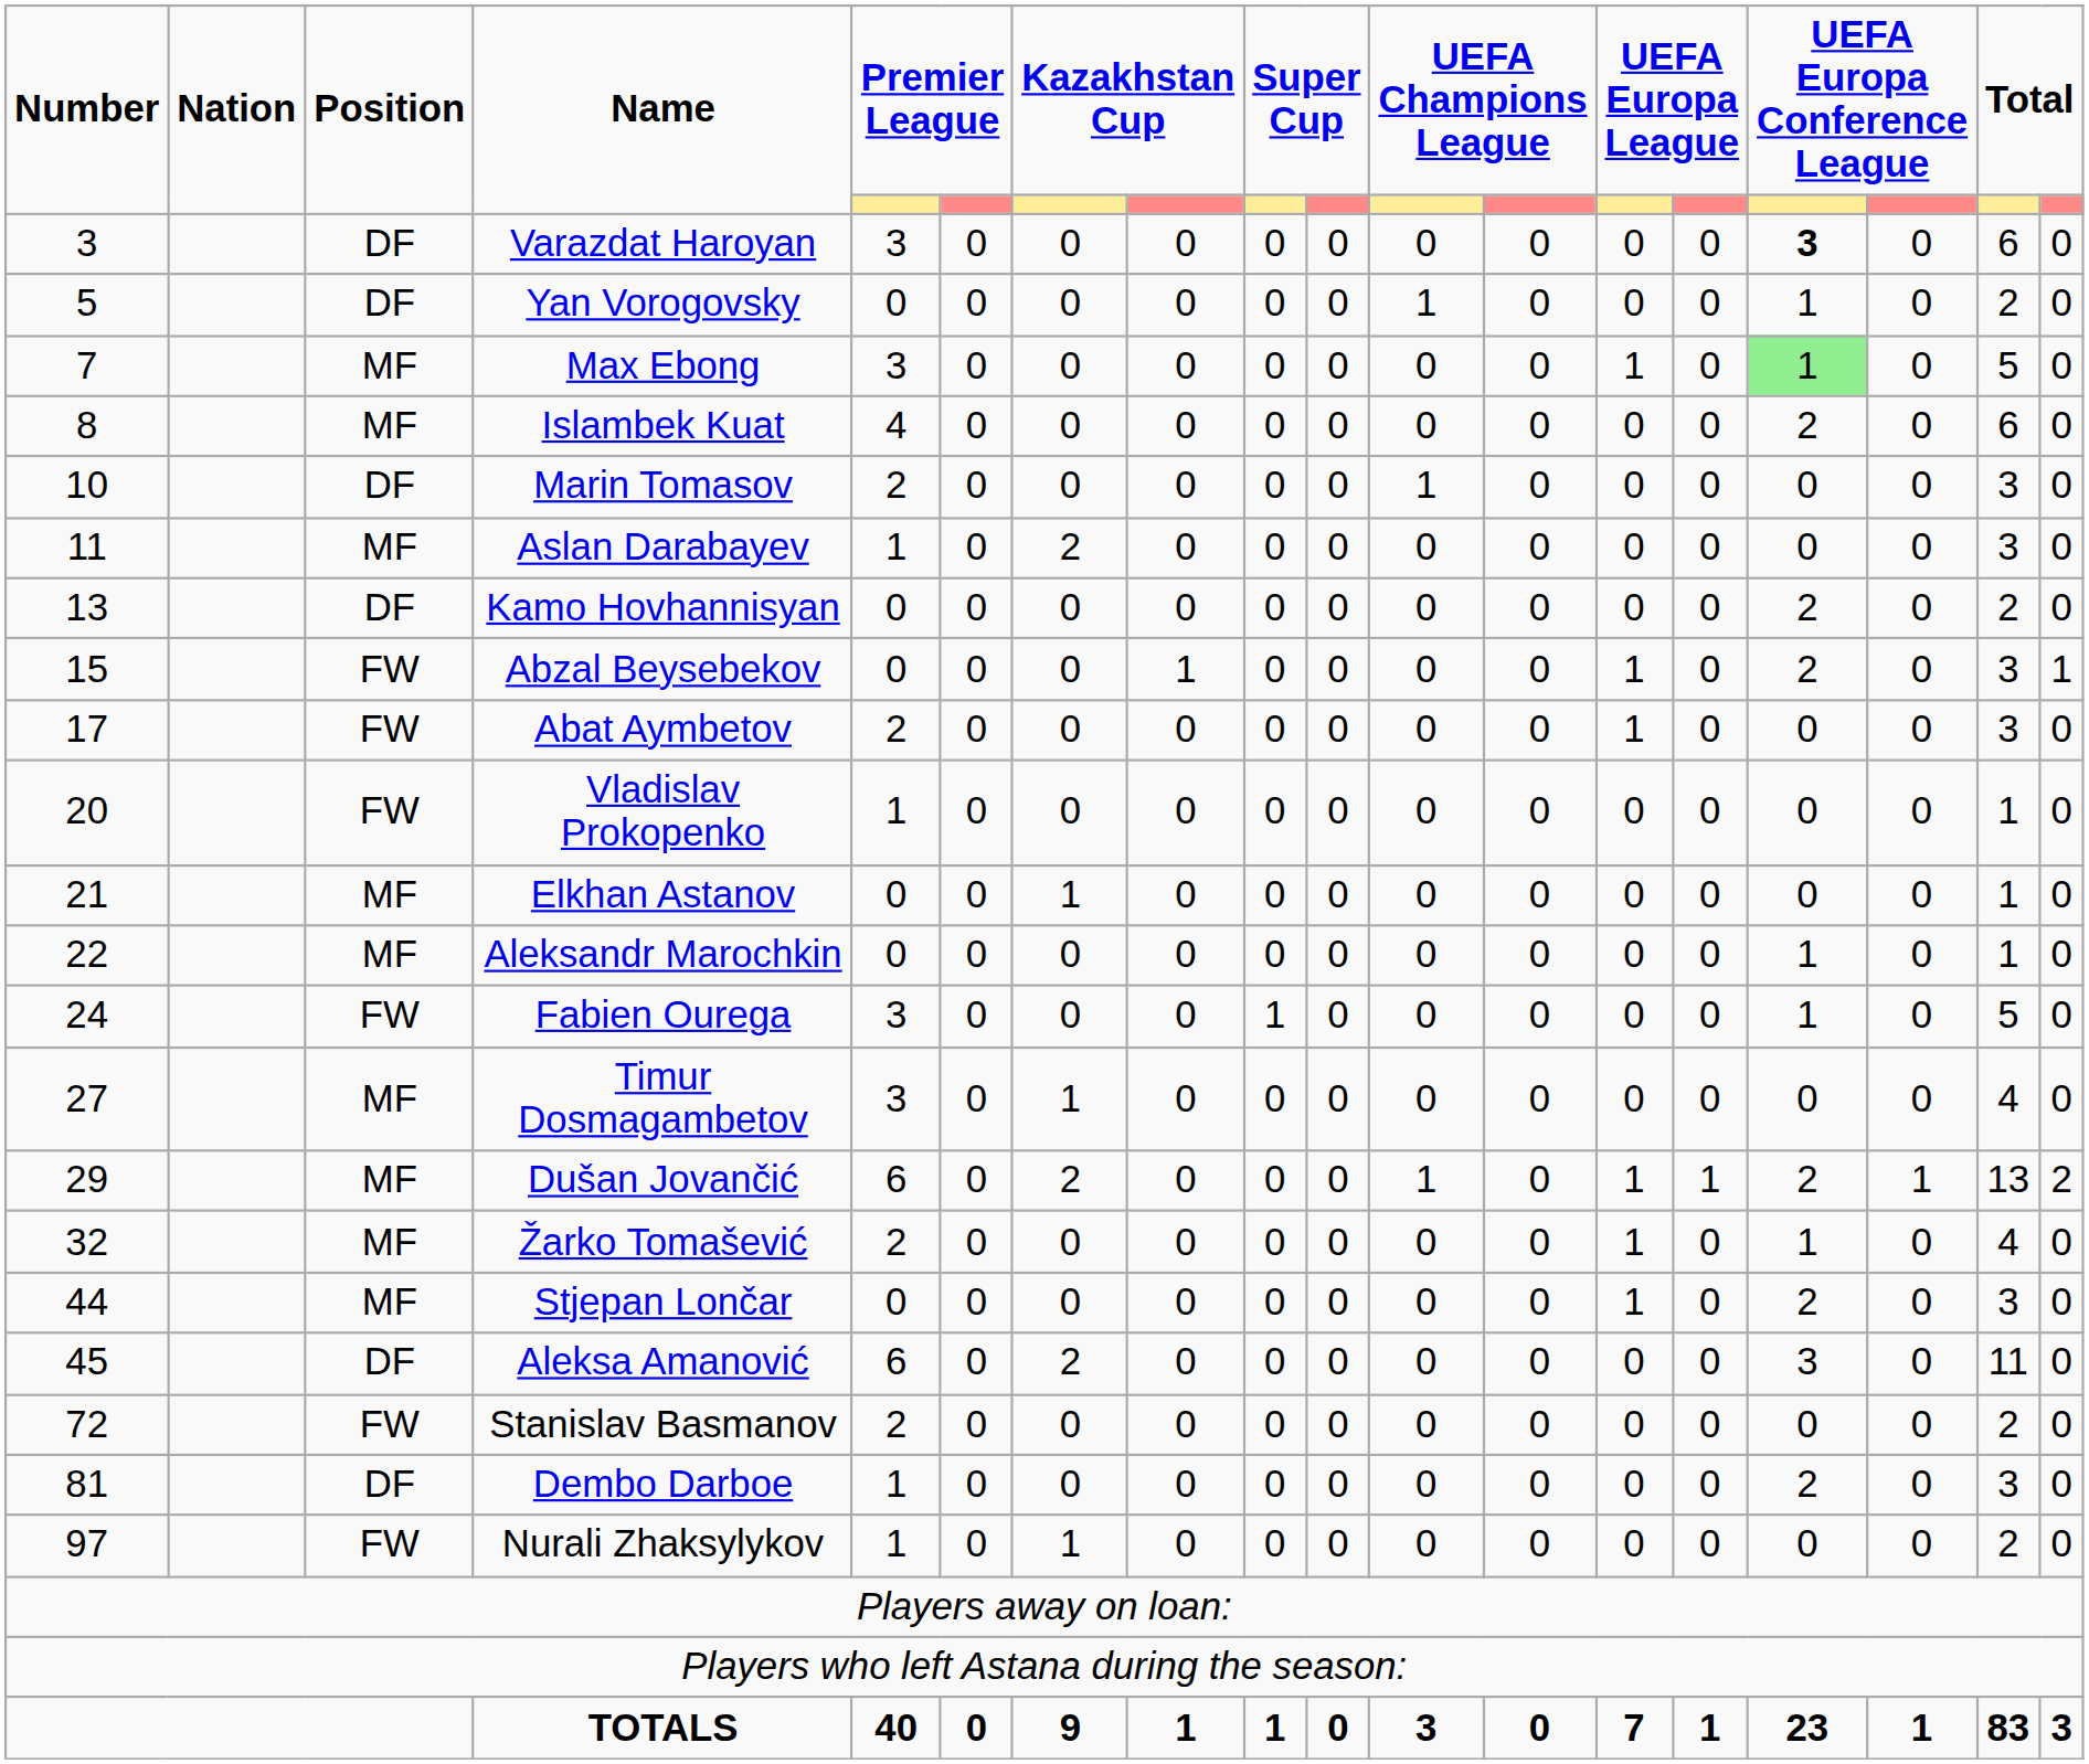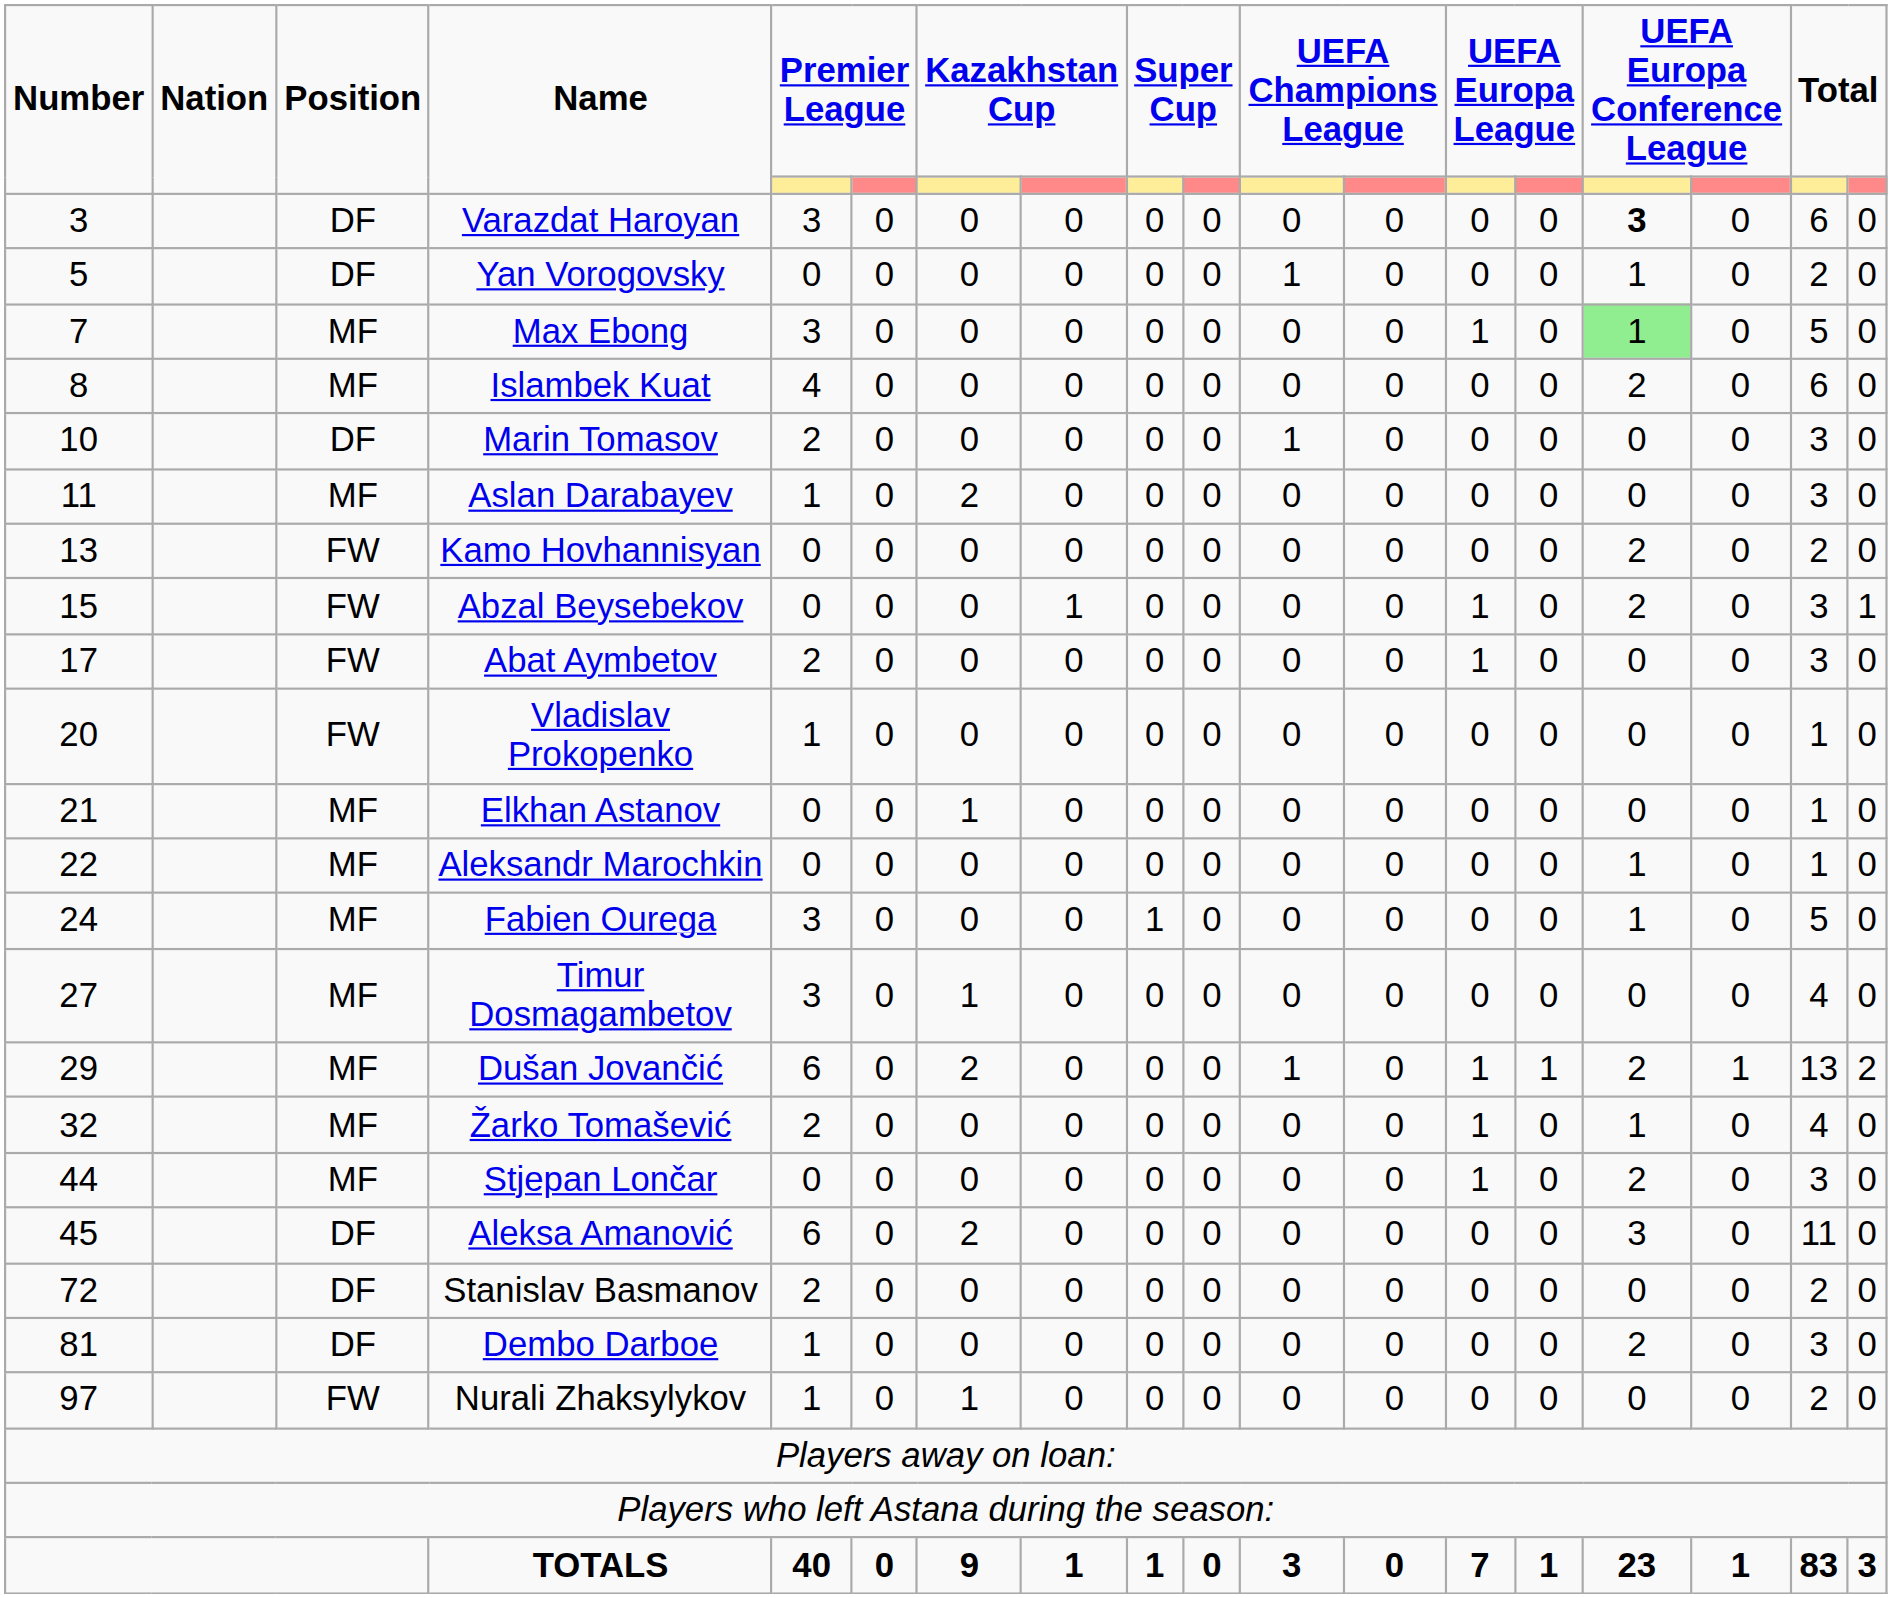 <table class="wikitable" style="text-align:center;">
 <tr>
 <td rowspan="2"  style="width:5%; text-align:center;"><strong>Number</strong></td>
 <td rowspan="2"  style="width:5%; text-align:center;"><strong>Nation</strong></td>
 <td rowspan="2"  style="width:5%; text-align:center;"><strong>Position</strong></td>
 <td rowspan="2"  style="width:20%; text-align:center;"><strong>Name</strong></td>
 <td colspan="2" style="text-align:center;"><strong><a href='#'>Premier League</a></strong></td>
 <td colspan="2" style="text-align:center;"><strong><a href='#'>Kazakhstan Cup</a></strong></td>
 <td colspan="2" style="text-align:center;"><strong><a href='#'>Super Cup</a></strong></td>
 <td colspan="2" style="text-align:center;"><strong><a href='#'>UEFA Champions League</a></strong></td>
 <td colspan="2" style="text-align:center;"><strong><a href='#'>UEFA Europa League</a></strong></td>
 <td colspan="2" style="text-align:center;"><strong><a href='#'>UEFA Europa Conference League</a></strong></td>
 <td colspan="2" style="text-align:center;"><strong>Total</strong></td>
 </tr>
 <tr>
 <th style="width:60px; background:#fe9;"></th>
 <th style="width:60px; background:#ff8888;"></th>
 <th style="width:60px; background:#fe9;"></th>
 <th style="width:60px; background:#ff8888;"></th>
 <th style="width:60px; background:#fe9;"></th>
 <th style="width:60px; background:#ff8888;"></th>
 <th style="width:60px; background:#fe9;"></th>
 <th style="width:60px; background:#ff8888;"></th>
 <th style="width:120px; background:#fe9;"></th>
 <th style="width:120px; background:#ff8888;"></th>
 <th style="width:60px; background:#fe9;"></th>
 <th style="width:60px; background:#ff8888;"></th>
 <th style="width:60px; background:#fe9;"></th>
 <th style="width:60px; background:#ff8888;"></th>
 </tr>
 <tr>
 <td>3</td>
 <td></td>
 <td>DF</td>
 <td><a href='#'>Varazdat Haroyan</a></td>
 <td>3</td>
 <td>0</td>
 <td>0</td>
 <td>0</td>
 <td>0</td>
 <td>0</td>
 <td>0</td>
 <td>0</td>
 <td>0</td>
 <td>0</td>
 <td><strong>3</strong></td>
 <td>0</td>
 <td>6</td>
 <td>0</td>
 </tr>
 <tr>
 <td>5</td>
 <td></td>
 <td>DF</td>
 <td><a href='#'>Yan Vorogovsky</a></td>
 <td>0</td>
 <td>0</td>
 <td>0</td>
 <td>0</td>
 <td>0</td>
 <td>0</td>
 <td>1</td>
 <td>0</td>
 <td>0</td>
 <td>0</td>
 <td>1</td>
 <td>0</td>
 <td>2</td>
 <td>0</td>
 </tr>
 <tr>
 <td>7</td>
 <td></td>
 <td>MF</td>
 <td><a href='#'>Max Ebong</a></td>
 <td>3</td>
 <td>0</td>
 <td>0</td>
 <td>0</td>
 <td>0</td>
 <td>0</td>
 <td>0</td>
 <td>0</td>
 <td>1</td>
 <td>0</td>
 <td style="background: lightgreen;">1</td>
 <td>0</td>
 <td>5</td>
 <td>0</td>
 </tr>
 <tr>
 <td>8</td>
 <td></td>
 <td>MF</td>
 <td><a href='#'>Islambek Kuat</a></td>
 <td>4</td>
 <td>0</td>
 <td>0</td>
 <td>0</td>
 <td>0</td>
 <td>0</td>
 <td>0</td>
 <td>0</td>
 <td>0</td>
 <td>0</td>
 <td>2</td>
 <td>0</td>
 <td>6</td>
 <td>0</td>
 </tr>
 <tr>
 <td>10</td>
 <td></td>
 <td>DF</td>
 <td><a href='#'>Marin Tomasov</a></td>
 <td>2</td>
 <td>0</td>
 <td>0</td>
 <td>0</td>
 <td>0</td>
 <td>0</td>
 <td>1</td>
 <td>0</td>
 <td>0</td>
 <td>0</td>
 <td>0</td>
 <td>0</td>
 <td>3</td>
 <td>0</td>
 </tr>
 <tr>
 <td>11</td>
 <td></td>
 <td>MF</td>
 <td><a href='#'>Aslan Darabayev</a></td>
 <td>1</td>
 <td>0</td>
 <td>2</td>
 <td>0</td>
 <td>0</td>
 <td>0</td>
 <td>0</td>
 <td>0</td>
 <td>0</td>
 <td>0</td>
 <td>0</td>
 <td>0</td>
 <td>3</td>
 <td>0</td>
 </tr>
 <tr>
 <td>13</td>
 <td></td>
-<td>DF</td>
+<td>FW</td>
 <td><a href='#'>Kamo Hovhannisyan</a></td>
 <td>0</td>
 <td>0</td>
 <td>0</td>
 <td>0</td>
 <td>0</td>
 <td>0</td>
 <td>0</td>
 <td>0</td>
 <td>0</td>
 <td>0</td>
 <td>2</td>
 <td>0</td>
 <td>2</td>
 <td>0</td>
 </tr>
 <tr>
 <td>15</td>
 <td></td>
 <td>FW</td>
 <td><a href='#'>Abzal Beysebekov</a></td>
 <td>0</td>
 <td>0</td>
 <td>0</td>
 <td>1</td>
 <td>0</td>
 <td>0</td>
 <td>0</td>
 <td>0</td>
 <td>1</td>
 <td>0</td>
 <td>2</td>
 <td>0</td>
 <td>3</td>
 <td>1</td>
 </tr>
 <tr>
 <td>17</td>
 <td></td>
 <td>FW</td>
 <td><a href='#'>Abat Aymbetov</a></td>
 <td>2</td>
 <td>0</td>
 <td>0</td>
 <td>0</td>
 <td>0</td>
 <td>0</td>
 <td>0</td>
 <td>0</td>
 <td>1</td>
 <td>0</td>
 <td>0</td>
 <td>0</td>
 <td>3</td>
 <td>0</td>
 </tr>
 <tr>
 <td>20</td>
 <td></td>
 <td>FW</td>
 <td><a href='#'>Vladislav Prokopenko</a></td>
 <td>1</td>
 <td>0</td>
 <td>0</td>
 <td>0</td>
 <td>0</td>
 <td>0</td>
 <td>0</td>
 <td>0</td>
 <td>0</td>
 <td>0</td>
 <td>0</td>
 <td>0</td>
 <td>1</td>
 <td>0</td>
 </tr>
 <tr>
 <td>21</td>
 <td></td>
 <td>MF</td>
 <td><a href='#'>Elkhan Astanov</a></td>
 <td>0</td>
 <td>0</td>
 <td>1</td>
 <td>0</td>
 <td>0</td>
 <td>0</td>
 <td>0</td>
 <td>0</td>
 <td>0</td>
 <td>0</td>
 <td>0</td>
 <td>0</td>
 <td>1</td>
 <td>0</td>
 </tr>
 <tr>
 <td>22</td>
 <td></td>
 <td>MF</td>
 <td><a href='#'>Aleksandr Marochkin</a></td>
 <td>0</td>
 <td>0</td>
 <td>0</td>
 <td>0</td>
 <td>0</td>
 <td>0</td>
 <td>0</td>
 <td>0</td>
 <td>0</td>
 <td>0</td>
 <td>1</td>
 <td>0</td>
 <td>1</td>
 <td>0</td>
 </tr>
 <tr>
 <td>24</td>
 <td></td>
-<td>FW</td>
+<td>MF</td>
 <td><a href='#'>Fabien Ourega</a></td>
 <td>3</td>
 <td>0</td>
 <td>0</td>
 <td>0</td>
 <td>1</td>
 <td>0</td>
 <td>0</td>
 <td>0</td>
 <td>0</td>
 <td>0</td>
 <td>1</td>
 <td>0</td>
 <td>5</td>
 <td>0</td>
 </tr>
 <tr>
 <td>27</td>
 <td></td>
 <td>MF</td>
 <td><a href='#'>Timur Dosmagambetov</a></td>
 <td>3</td>
 <td>0</td>
 <td>1</td>
 <td>0</td>
 <td>0</td>
 <td>0</td>
 <td>0</td>
 <td>0</td>
 <td>0</td>
 <td>0</td>
 <td>0</td>
 <td>0</td>
 <td>4</td>
 <td>0</td>
 </tr>
 <tr>
 <td>29</td>
 <td></td>
 <td>MF</td>
 <td><a href='#'>Dušan Jovančić</a></td>
 <td>6</td>
 <td>0</td>
 <td>2</td>
 <td>0</td>
 <td>0</td>
 <td>0</td>
 <td>1</td>
 <td>0</td>
 <td>1</td>
 <td>1</td>
 <td>2</td>
 <td>1</td>
 <td>13</td>
 <td>2</td>
 </tr>
 <tr>
 <td>32</td>
 <td></td>
 <td>MF</td>
 <td><a href='#'>Žarko Tomašević</a></td>
 <td>2</td>
 <td>0</td>
 <td>0</td>
 <td>0</td>
 <td>0</td>
 <td>0</td>
 <td>0</td>
 <td>0</td>
 <td>1</td>
 <td>0</td>
 <td>1</td>
 <td>0</td>
 <td>4</td>
 <td>0</td>
 </tr>
 <tr>
 <td>44</td>
 <td></td>
 <td>MF</td>
 <td><a href='#'>Stjepan Lončar</a></td>
 <td>0</td>
 <td>0</td>
 <td>0</td>
 <td>0</td>
 <td>0</td>
 <td>0</td>
 <td>0</td>
 <td>0</td>
 <td>1</td>
 <td>0</td>
 <td>2</td>
 <td>0</td>
 <td>3</td>
 <td>0</td>
 </tr>
 <tr>
 <td>45</td>
 <td></td>
 <td>DF</td>
 <td><a href='#'>Aleksa Amanović</a></td>
 <td>6</td>
 <td>0</td>
 <td>2</td>
 <td>0</td>
 <td>0</td>
 <td>0</td>
 <td>0</td>
 <td>0</td>
 <td>0</td>
 <td>0</td>
 <td>3</td>
 <td>0</td>
 <td>11</td>
 <td>0</td>
 </tr>
 <tr>
 <td>72</td>
 <td></td>
-<td>FW</td>
+<td>DF</td>
 <td>Stanislav Basmanov</td>
 <td>2</td>
 <td>0</td>
 <td>0</td>
 <td>0</td>
 <td>0</td>
 <td>0</td>
 <td>0</td>
 <td>0</td>
 <td>0</td>
 <td>0</td>
 <td>0</td>
 <td>0</td>
 <td>2</td>
 <td>0</td>
 </tr>
 <tr>
 <td>81</td>
 <td></td>
 <td>DF</td>
 <td><a href='#'>Dembo Darboe</a></td>
 <td>1</td>
 <td>0</td>
 <td>0</td>
 <td>0</td>
 <td>0</td>
 <td>0</td>
 <td>0</td>
 <td>0</td>
 <td>0</td>
 <td>0</td>
 <td>2</td>
 <td>0</td>
 <td>3</td>
 <td>0</td>
 </tr>
 <tr>
 <td>97</td>
 <td></td>
 <td>FW</td>
 <td>Nurali Zhaksylykov</td>
 <td>1</td>
 <td>0</td>
 <td>1</td>
 <td>0</td>
 <td>0</td>
 <td>0</td>
 <td>0</td>
 <td>0</td>
 <td>0</td>
 <td>0</td>
 <td>0</td>
 <td>0</td>
 <td>2</td>
 <td>0</td>
 </tr>
 <tr>
 <td colspan="18"><em>Players away on loan:</em></td>
 </tr>
 <tr>
 <td colspan="18"><em>Players who left Astana during the season:</em></td>
 </tr>
 <tr>
 <td colspan="3"></td>
 <td><strong>TOTALS</strong></td>
 <td><strong>40</strong></td>
 <td><strong>0</strong></td>
 <td><strong>9</strong></td>
 <td><strong>1</strong></td>
 <td><strong>1</strong></td>
 <td><strong>0</strong></td>
 <td><strong>3</strong></td>
 <td><strong>0</strong></td>
 <td><strong>7</strong></td>
 <td><strong>1</strong></td>
 <td><strong>23</strong></td>
 <td><strong>1</strong></td>
 <td><strong>83</strong></td>
 <td><strong>3</strong></td>
 </tr>
 </table>
